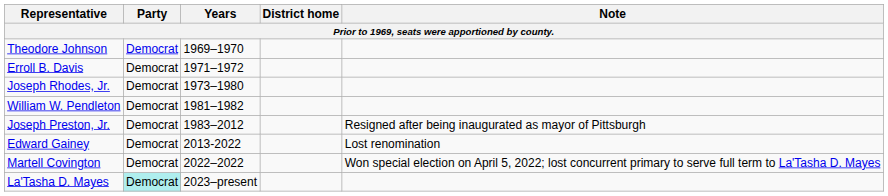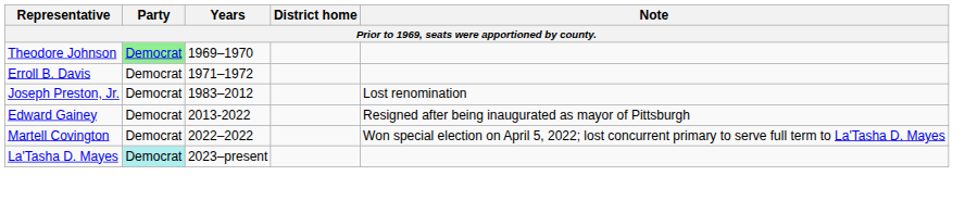 <table class="wikitable">
 <tr>
 <th>Representative</th>
 <th>Party</th>
 <th>Years</th>
 <th>District home</th>
 <th>Note</th>
 </tr>
 <tr>
 <th colspan="5" style="font-size: 80%;"><em>Prior to 1969, seats were apportioned by county.</em></th>
 </tr>
 <tr>
 <td><a href='#'>Theodore Johnson</a></td>
-<td><a href='#'>Democrat</a></td>
+<td style="background: lightgreen;"><a href='#'>Democrat</a></td>
 <td>1969–1970</td>
 <td></td>
 <td></td>
 </tr>
 <tr>
 <td><a href='#'>Erroll B. Davis</a></td>
 <td>Democrat</td>
 <td>1971–1972</td>
 <td></td>
 <td></td>
 </tr>
 <tr>
-<td><a href='#'>Joseph Rhodes, Jr.</a></td>
-<td>Democrat</td>
-<td>1973–1980</td>
-<td></td>
-<td></td>
-</tr>
-<tr>
-<td><a href='#'>William W. Pendleton</a></td>
-<td>Democrat</td>
-<td>1981–1982</td>
-<td></td>
-<td></td>
-</tr>
-<tr>
 <td><a href='#'>Joseph Preston, Jr.</a></td>
 <td>Democrat</td>
 <td>1983–2012</td>
 <td></td>
-<td>Resigned after being inaugurated as mayor of Pittsburgh</td>
+<td>Lost renomination</td>
 </tr>
 <tr>
 <td><a href='#'>Edward Gainey</a></td>
 <td>Democrat</td>
 <td>2013-2022</td>
 <td></td>
-<td>Lost renomination</td>
+<td>Resigned after being inaugurated as mayor of Pittsburgh</td>
 </tr>
 <tr>
 <td><a href='#'>Martell Covington</a></td>
 <td>Democrat</td>
 <td>2022–2022</td>
 <td></td>
 <td>Won special election on April 5, 2022; lost concurrent primary to serve full term to <a href='#'>La'Tasha D. Mayes</a></td>
 </tr>
 <tr>
 <td><a href='#'>La'Tasha D. Mayes</a></td>
 <td style="background: paleturquoise;">Democrat</td>
 <td>2023–present</td>
 <td></td>
 <td></td>
 </tr>
 </table>
